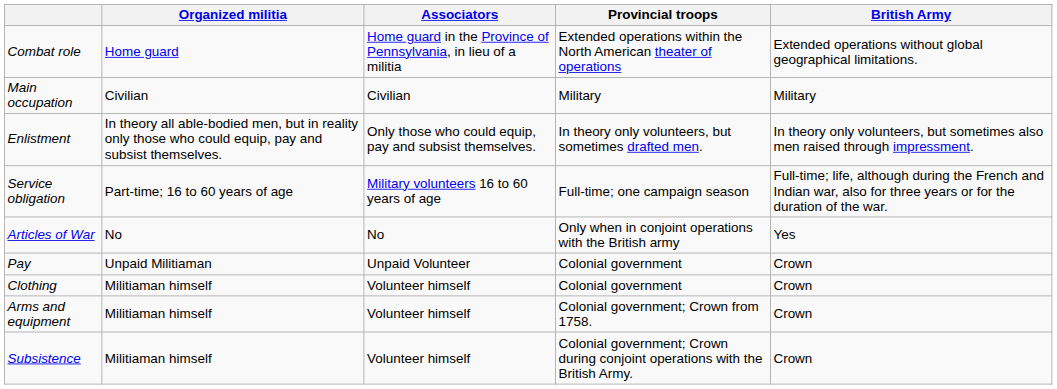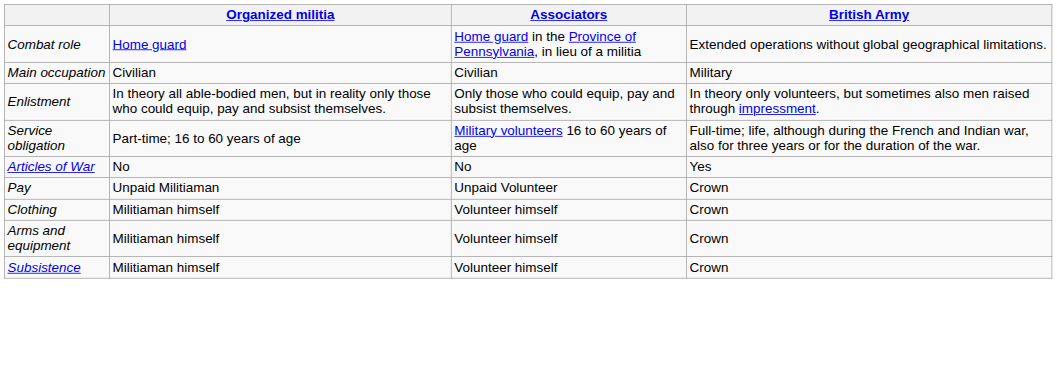 <table class="wikitable">
 <tr>
 <th></th>
 <th><a href='#'>Organized militia</a></th>
 <th><a href='#'>Associators</a></th>
-<th>Provincial troops</th>
 <th><a href='#'>British Army</a></th>
 </tr>
 <tr>
 <td><em>Combat role</em></td>
 <td><a href='#'>Home guard</a></td>
 <td><a href='#'>Home guard</a> in the <a href='#'>Province of Pennsylvania</a>, in lieu of a militia</td>
-<td>Extended operations within the North American <a href='#'>theater of operations</a></td>
 <td>Extended operations without global geographical limitations.</td>
 </tr>
 <tr>
 <td><em>Main occupation</em></td>
 <td>Civilian</td>
 <td>Civilian</td>
 <td>Military</td>
-<td>Military</td>
 </tr>
 <tr>
 <td><em>Enlistment</em></td>
 <td>In theory all able-bodied men, but in reality only those who could equip, pay and subsist themselves.</td>
 <td>Only those who could equip, pay and subsist themselves.</td>
-<td>In theory only volunteers, but sometimes <a href='#'>drafted men</a>.</td>
 <td>In theory only volunteers, but sometimes also men raised through <a href='#'>impressment</a>.</td>
 </tr>
 <tr>
 <td><em>Service obligation</em></td>
 <td>Part-time; 16 to 60 years of age</td>
 <td><a href='#'>Military volunteers</a> 16 to 60 years of age</td>
-<td>Full-time; one campaign season</td>
 <td>Full-time; life, although during the French and Indian war, also for three years or for the duration of the war.</td>
 </tr>
 <tr>
 <td><em><a href='#'>Articles of War</a></em></td>
 <td>No</td>
 <td>No</td>
-<td>Only when in conjoint operations with the British army</td>
 <td>Yes</td>
 </tr>
 <tr>
 <td><em>Pay</em></td>
 <td>Unpaid Militiaman</td>
 <td>Unpaid Volunteer</td>
-<td>Colonial government</td>
 <td>Crown</td>
 </tr>
 <tr>
 <td><em>Clothing</em></td>
 <td>Militiaman himself</td>
 <td>Volunteer himself</td>
-<td>Colonial government</td>
 <td>Crown</td>
 </tr>
 <tr>
 <td><em>Arms and equipment</em></td>
 <td>Militiaman himself</td>
 <td>Volunteer himself</td>
-<td>Colonial government; Crown from 1758.</td>
 <td>Crown</td>
 </tr>
 <tr>
 <td><em><a href='#'>Subsistence</a></em></td>
 <td>Militiaman himself</td>
 <td>Volunteer himself</td>
-<td>Colonial government; Crown during conjoint operations with the British Army.</td>
 <td>Crown</td>
 </tr>
 </table>
